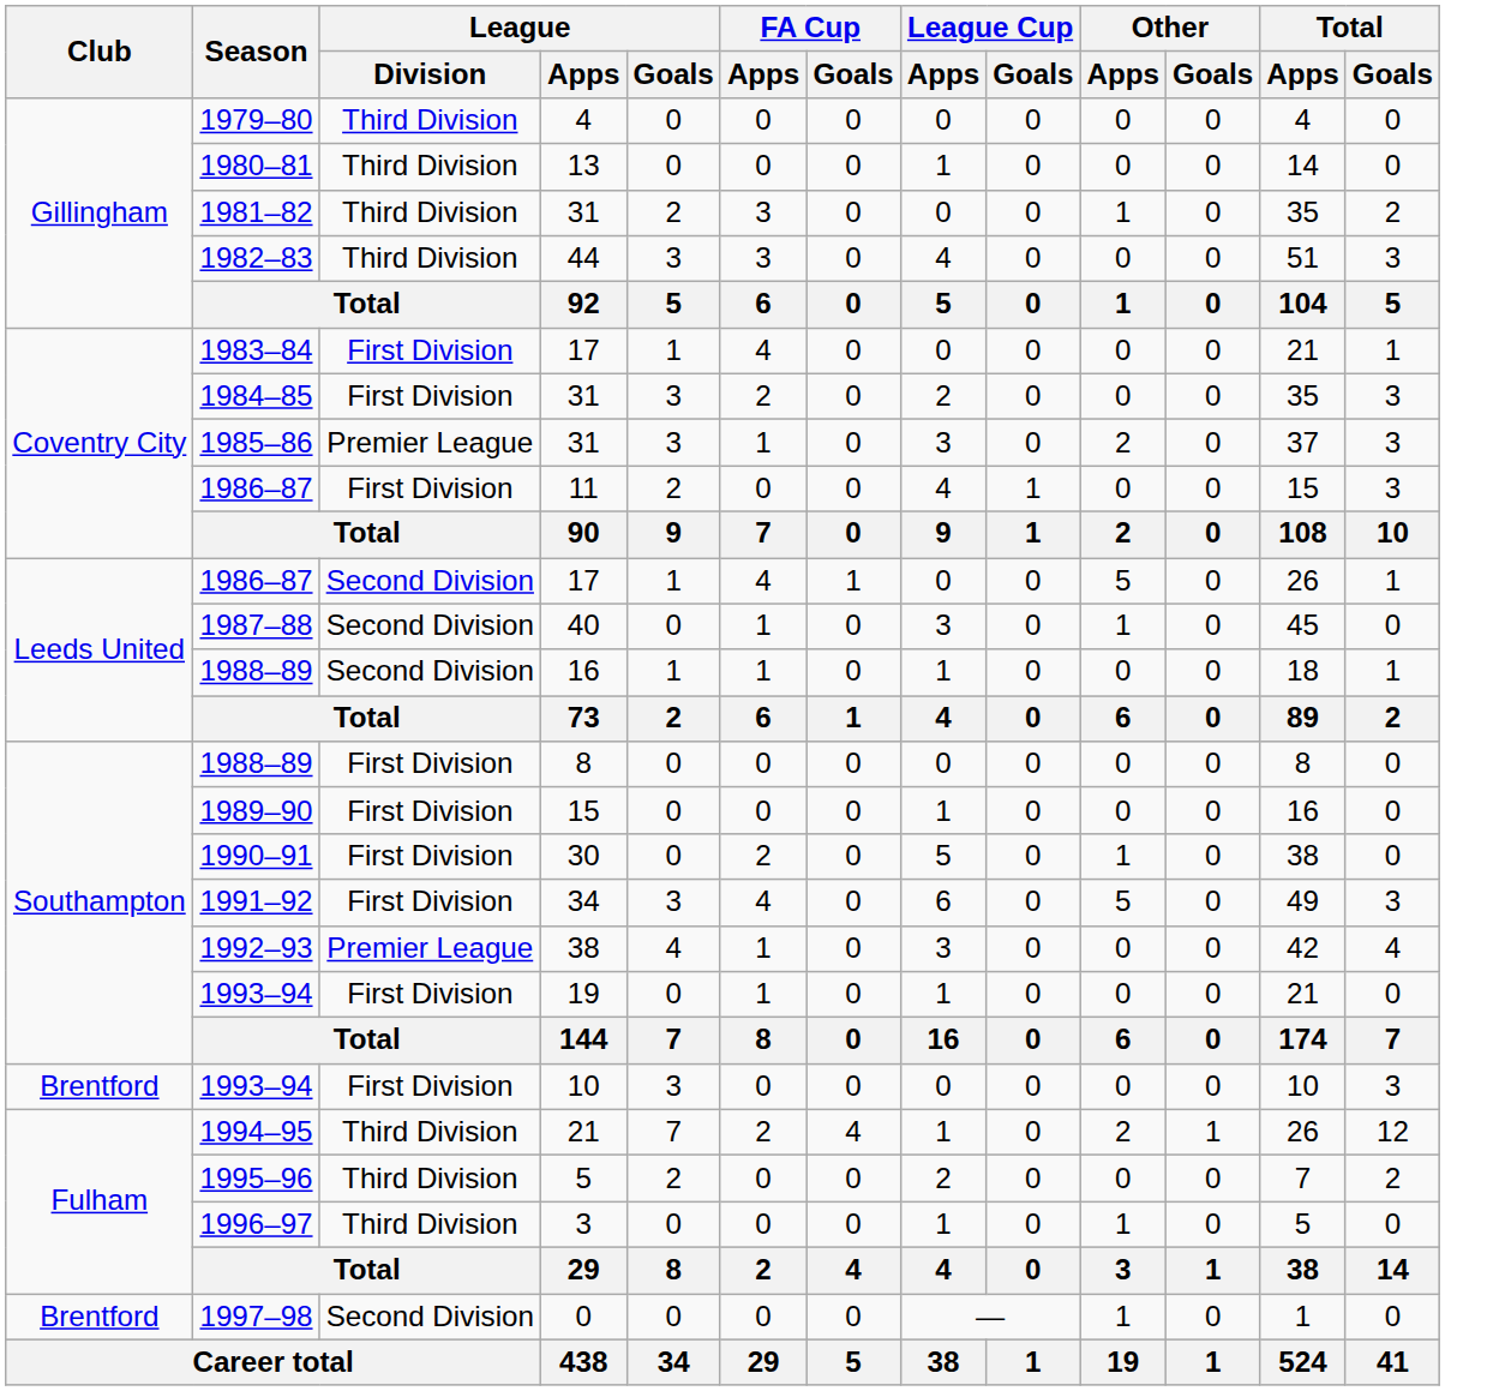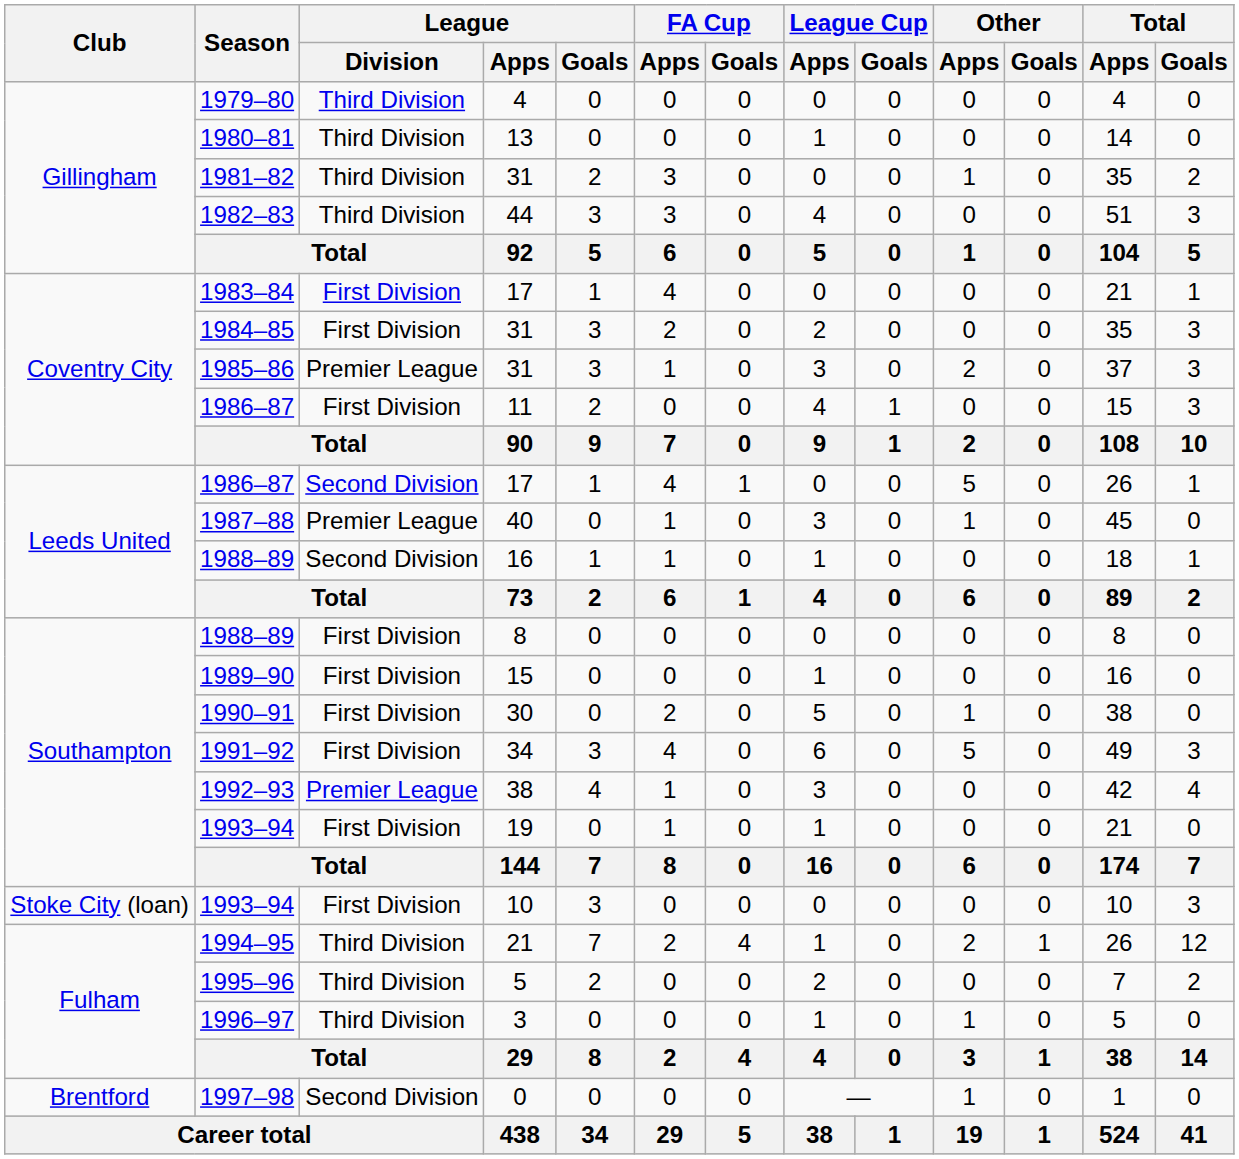 <table class=wikitable style="text-align: center;">
 <tr>
 <th rowspan=2>Club</th>
 <th rowspan=2>Season</th>
 <th colspan=3>League</th>
 <th colspan=2><a href='#'>FA Cup</a></th>
 <th colspan=2><a href='#'>League Cup</a></th>
 <th colspan=2>Other</th>
 <th colspan=2>Total</th>
 </tr>
 <tr>
 <th>Division</th>
 <th>Apps</th>
 <th>Goals</th>
 <th>Apps</th>
 <th>Goals</th>
 <th>Apps</th>
 <th>Goals</th>
 <th>Apps</th>
 <th>Goals</th>
 <th>Apps</th>
 <th>Goals</th>
 </tr>
 <tr>
 <td rowspan="5"><a href='#'>Gillingham</a></td>
 <td><a href='#'>1979–80</a></td>
 <td><a href='#'>Third Division</a></td>
 <td>4</td>
 <td>0</td>
 <td>0</td>
 <td>0</td>
 <td>0</td>
 <td>0</td>
 <td>0</td>
 <td>0</td>
 <td>4</td>
 <td>0</td>
 </tr>
 <tr>
 <td><a href='#'>1980–81</a></td>
 <td>Third Division</td>
 <td>13</td>
 <td>0</td>
 <td>0</td>
 <td>0</td>
 <td>1</td>
 <td>0</td>
 <td>0</td>
 <td>0</td>
 <td>14</td>
 <td>0</td>
 </tr>
 <tr>
 <td><a href='#'>1981–82</a></td>
 <td>Third Division</td>
 <td>31</td>
 <td>2</td>
 <td>3</td>
 <td>0</td>
 <td>0</td>
 <td>0</td>
 <td>1</td>
 <td>0</td>
 <td>35</td>
 <td>2</td>
 </tr>
 <tr>
 <td><a href='#'>1982–83</a></td>
 <td>Third Division</td>
 <td>44</td>
 <td>3</td>
 <td>3</td>
 <td>0</td>
 <td>4</td>
 <td>0</td>
 <td>0</td>
 <td>0</td>
 <td>51</td>
 <td>3</td>
 </tr>
 <tr>
 <th colspan="2">Total</th>
 <th>92</th>
 <th>5</th>
 <th>6</th>
 <th>0</th>
 <th>5</th>
 <th>0</th>
 <th>1</th>
 <th>0</th>
 <th>104</th>
 <th>5</th>
 </tr>
 <tr>
 <td rowspan="5"><a href='#'>Coventry City</a></td>
 <td><a href='#'>1983–84</a></td>
 <td><a href='#'>First Division</a></td>
 <td>17</td>
 <td>1</td>
 <td>4</td>
 <td>0</td>
 <td>0</td>
 <td>0</td>
 <td>0</td>
 <td>0</td>
 <td>21</td>
 <td>1</td>
 </tr>
 <tr>
 <td><a href='#'>1984–85</a></td>
 <td>First Division</td>
 <td>31</td>
 <td>3</td>
 <td>2</td>
 <td>0</td>
 <td>2</td>
 <td>0</td>
 <td>0</td>
 <td>0</td>
 <td>35</td>
 <td>3</td>
 </tr>
 <tr>
 <td><a href='#'>1985–86</a></td>
 <td>Premier League</td>
 <td>31</td>
 <td>3</td>
 <td>1</td>
 <td>0</td>
 <td>3</td>
 <td>0</td>
 <td>2</td>
 <td>0</td>
 <td>37</td>
 <td>3</td>
 </tr>
 <tr>
 <td><a href='#'>1986–87</a></td>
 <td>First Division</td>
 <td>11</td>
 <td>2</td>
 <td>0</td>
 <td>0</td>
 <td>4</td>
 <td>1</td>
 <td>0</td>
 <td>0</td>
 <td>15</td>
 <td>3</td>
 </tr>
 <tr>
 <th colspan="2">Total</th>
 <th>90</th>
 <th>9</th>
 <th>7</th>
 <th>0</th>
 <th>9</th>
 <th>1</th>
 <th>2</th>
 <th>0</th>
 <th>108</th>
 <th>10</th>
 </tr>
 <tr>
 <td rowspan="4"><a href='#'>Leeds United</a></td>
 <td><a href='#'>1986–87</a></td>
 <td><a href='#'>Second Division</a></td>
 <td>17</td>
 <td>1</td>
 <td>4</td>
 <td>1</td>
 <td>0</td>
 <td>0</td>
 <td>5</td>
 <td>0</td>
 <td>26</td>
 <td>1</td>
 </tr>
 <tr>
 <td><a href='#'>1987–88</a></td>
-<td>Second Division</td>
+<td>Premier League</td>
 <td>40</td>
 <td>0</td>
 <td>1</td>
 <td>0</td>
 <td>3</td>
 <td>0</td>
 <td>1</td>
 <td>0</td>
 <td>45</td>
 <td>0</td>
 </tr>
 <tr>
 <td><a href='#'>1988–89</a></td>
 <td>Second Division</td>
 <td>16</td>
 <td>1</td>
 <td>1</td>
 <td>0</td>
 <td>1</td>
 <td>0</td>
 <td>0</td>
 <td>0</td>
 <td>18</td>
 <td>1</td>
 </tr>
 <tr>
 <th colspan="2">Total</th>
 <th>73</th>
 <th>2</th>
 <th>6</th>
 <th>1</th>
 <th>4</th>
 <th>0</th>
 <th>6</th>
 <th>0</th>
 <th>89</th>
 <th>2</th>
 </tr>
 <tr>
 <td rowspan="7"><a href='#'>Southampton</a></td>
 <td><a href='#'>1988–89</a></td>
 <td>First Division</td>
 <td>8</td>
 <td>0</td>
 <td>0</td>
 <td>0</td>
 <td>0</td>
 <td>0</td>
 <td>0</td>
 <td>0</td>
 <td>8</td>
 <td>0</td>
 </tr>
 <tr>
 <td><a href='#'>1989–90</a></td>
 <td>First Division</td>
 <td>15</td>
 <td>0</td>
 <td>0</td>
 <td>0</td>
 <td>1</td>
 <td>0</td>
 <td>0</td>
 <td>0</td>
 <td>16</td>
 <td>0</td>
 </tr>
 <tr>
 <td><a href='#'>1990–91</a></td>
 <td>First Division</td>
 <td>30</td>
 <td>0</td>
 <td>2</td>
 <td>0</td>
 <td>5</td>
 <td>0</td>
 <td>1</td>
 <td>0</td>
 <td>38</td>
 <td>0</td>
 </tr>
 <tr>
 <td><a href='#'>1991–92</a></td>
 <td>First Division</td>
 <td>34</td>
 <td>3</td>
 <td>4</td>
 <td>0</td>
 <td>6</td>
 <td>0</td>
 <td>5</td>
 <td>0</td>
 <td>49</td>
 <td>3</td>
 </tr>
 <tr>
 <td><a href='#'>1992–93</a></td>
 <td><a href='#'>Premier League</a></td>
 <td>38</td>
 <td>4</td>
 <td>1</td>
 <td>0</td>
 <td>3</td>
 <td>0</td>
 <td>0</td>
 <td>0</td>
 <td>42</td>
 <td>4</td>
 </tr>
 <tr>
 <td><a href='#'>1993–94</a></td>
 <td>First Division</td>
 <td>19</td>
 <td>0</td>
 <td>1</td>
 <td>0</td>
 <td>1</td>
 <td>0</td>
 <td>0</td>
 <td>0</td>
 <td>21</td>
 <td>0</td>
 </tr>
 <tr>
 <th colspan="2">Total</th>
 <th>144</th>
 <th>7</th>
 <th>8</th>
 <th>0</th>
 <th>16</th>
 <th>0</th>
 <th>6</th>
 <th>0</th>
 <th>174</th>
 <th>7</th>
 </tr>
 <tr>
-<td><a href='#'>Brentford</a></td>
+<td><a href='#'>Stoke City</a> (loan)</td>
 <td><a href='#'>1993–94</a></td>
 <td>First Division</td>
 <td>10</td>
 <td>3</td>
 <td>0</td>
 <td>0</td>
 <td>0</td>
 <td>0</td>
 <td>0</td>
 <td>0</td>
 <td>10</td>
 <td>3</td>
 </tr>
 <tr>
 <td rowspan="4"><a href='#'>Fulham</a></td>
 <td><a href='#'>1994–95</a></td>
 <td>Third Division</td>
 <td>21</td>
 <td>7</td>
 <td>2</td>
 <td>4</td>
 <td>1</td>
 <td>0</td>
 <td>2</td>
 <td>1</td>
 <td>26</td>
 <td>12</td>
 </tr>
 <tr>
 <td><a href='#'>1995–96</a></td>
 <td>Third Division</td>
 <td>5</td>
 <td>2</td>
 <td>0</td>
 <td>0</td>
 <td>2</td>
 <td>0</td>
 <td>0</td>
 <td>0</td>
 <td>7</td>
 <td>2</td>
 </tr>
 <tr>
 <td><a href='#'>1996–97</a></td>
 <td>Third Division</td>
 <td>3</td>
 <td>0</td>
 <td>0</td>
 <td>0</td>
 <td>1</td>
 <td>0</td>
 <td>1</td>
 <td>0</td>
 <td>5</td>
 <td>0</td>
 </tr>
 <tr>
 <th colspan="2">Total</th>
 <th>29</th>
 <th>8</th>
 <th>2</th>
 <th>4</th>
 <th>4</th>
 <th>0</th>
 <th>3</th>
 <th>1</th>
 <th>38</th>
 <th>14</th>
 </tr>
 <tr>
 <td><a href='#'>Brentford</a></td>
 <td><a href='#'>1997–98</a></td>
 <td>Second Division</td>
 <td>0</td>
 <td>0</td>
 <td>0</td>
 <td>0</td>
 <td colspan="2">—</td>
 <td>1</td>
 <td>0</td>
 <td>1</td>
 <td>0</td>
 </tr>
 <tr>
 <th colspan="3">Career total</th>
 <th>438</th>
 <th>34</th>
 <th>29</th>
 <th>5</th>
 <th>38</th>
 <th>1</th>
 <th>19</th>
 <th>1</th>
 <th>524</th>
 <th>41</th>
 </tr>
 </table>
